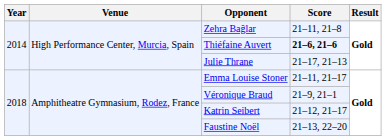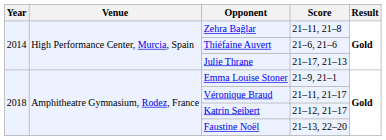 <table class="sortable wikitable" style="font-size: 90%;">
 <tr>
 <th>Year</th>
 <th>Venue</th>
 <th>Opponent</th>
 <th>Score</th>
 <th>Result</th>
 </tr>
 <tr style="background:#ECF2FF">
 <td rowspan="3" align="center">2014</td>
 <td rowspan="3" align="left">High Performance Center, <a href='#'>Murcia</a>, Spain</td>
 <td align="left"> <a href='#'>Zehra Bağlar</a></td>
 <td align="left">21–11, 21–8</td>
 <td rowspan="3" style="text-align:left; background:white"> <strong>Gold</strong></td>
 </tr>
 <tr style="background:#ECF2FF">
 <td align="left"> <a href='#'>Thiéfaine Auvert</a></td>
-<td align="left"><strong>21–6, 21–6</strong></td>
+<td align="left">21–6, 21–6</td>
 </tr>
 <tr style="background:#ECF2FF">
 <td align="left"> <a href='#'>Julie Thrane</a></td>
 <td align="left">21–17, 21–13</td>
 </tr>
 <tr style="background:#ECF2FF">
 <td rowspan="4" align="center">2018</td>
 <td rowspan="4" align="left">Amphitheatre Gymnasium, <a href='#'>Rodez</a>, France</td>
 <td align="left"> <a href='#'>Emma Louise Stoner</a></td>
-<td align="left">21–11, 21–17</td>
+<td align="left">21–9, 21–1</td>
 <td rowspan="4" style="text-align:left; background:white"> <strong>Gold</strong></td>
 </tr>
 <tr style="background:#ECF2FF">
 <td align="left"> <a href='#'>Véronique Braud</a></td>
-<td align="left">21–9, 21–1</td>
+<td align="left">21–11, 21–17</td>
 </tr>
 <tr style="background:#ECF2FF">
 <td align="left"> <a href='#'>Katrin Seibert</a></td>
 <td align="left">21–12, 21–17</td>
 </tr>
 <tr style="background:#ECF2FF">
 <td align="left"> <a href='#'>Faustine Noël</a></td>
 <td align="left">21–13, 22–20</td>
 </tr>
 </table>
